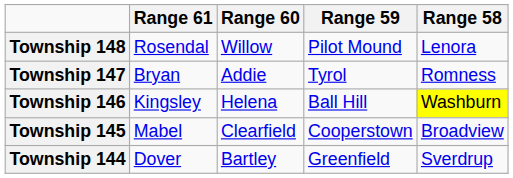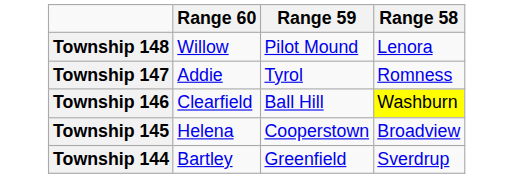 <table class="wikitable" style="margin-left: auto; margin-right: auto; border: none;">
 <tr>
 <td></td>
-<th scope="col">Range 61</th>
 <th scope="col">Range 60</th>
 <th scope="col">Range 59</th>
 <th scope="col">Range 58</th>
 </tr>
 <tr>
 <th scope="col">Township 148</th>
-<td><a href='#'>Rosendal</a></td>
 <td><a href='#'>Willow</a></td>
 <td><a href='#'>Pilot Mound</a></td>
 <td><a href='#'>Lenora</a></td>
 </tr>
 <tr>
 <th scope="col">Township 147</th>
-<td><a href='#'>Bryan</a></td>
 <td><a href='#'>Addie</a></td>
 <td><a href='#'>Tyrol</a></td>
 <td><a href='#'>Romness</a></td>
 </tr>
 <tr>
 <th scope="col">Township 146</th>
-<td><a href='#'>Kingsley</a></td>
-<td><a href='#'>Helena</a></td>
+<td><a href='#'>Clearfield</a></td>
 <td><a href='#'>Ball Hill</a></td>
 <td style="background: yellow">Washburn</td>
 </tr>
 <tr>
 <th scope="col">Township 145</th>
-<td><a href='#'>Mabel</a></td>
-<td><a href='#'>Clearfield</a></td>
+<td><a href='#'>Helena</a></td>
 <td><a href='#'>Cooperstown</a></td>
 <td><a href='#'>Broadview</a></td>
 </tr>
 <tr>
 <th scope="col">Township 144</th>
-<td><a href='#'>Dover</a></td>
 <td><a href='#'>Bartley</a></td>
 <td><a href='#'>Greenfield</a></td>
 <td><a href='#'>Sverdrup</a></td>
 </tr>
 </table>
